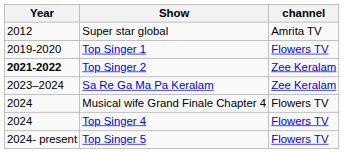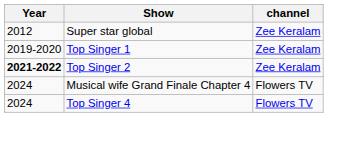 <table class="wikitable sortable">
 <tr>
 <th>Year</th>
 <th>Show</th>
 <th>channel</th>
 </tr>
 <tr>
 <td>2012</td>
 <td>Super star global</td>
-<td>Amrita TV</td>
+<td><a href='#'>Zee Keralam</a></td>
 </tr>
 <tr>
 <td>2019-2020</td>
 <td><a href='#'>Top Singer 1</a></td>
-<td><a href='#'>Flowers TV</a></td>
+<td><a href='#'>Zee Keralam</a></td>
 </tr>
 <tr>
 <td><strong>2021-2022</strong></td>
 <td><a href='#'>Top Singer 2</a></td>
-<td><a href='#'>Zee Keralam</a></td>
-</tr>
-<tr>
-<td>2023–2024</td>
-<td><a href='#'>Sa Re Ga Ma Pa Keralam</a></td>
 <td><a href='#'>Zee Keralam</a></td>
 </tr>
 <tr>
 <td>2024</td>
 <td>Musical wife Grand Finale Chapter 4</td>
 <td>Flowers TV</td>
 </tr>
 <tr>
 <td>2024</td>
 <td><a href='#'>Top Singer 4</a></td>
 <td><a href='#'>Flowers TV</a></td>
 </tr>
-<tr>
-<td>2024- present</td>
-<td><a href='#'>Top Singer 5</a></td>
-<td><a href='#'>Flowers TV</a></td>
-</tr>
 </table>
